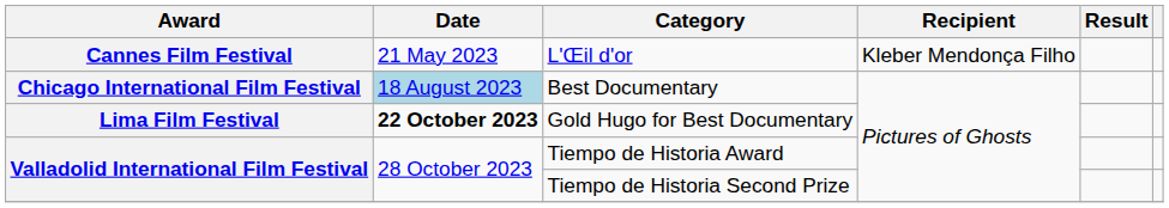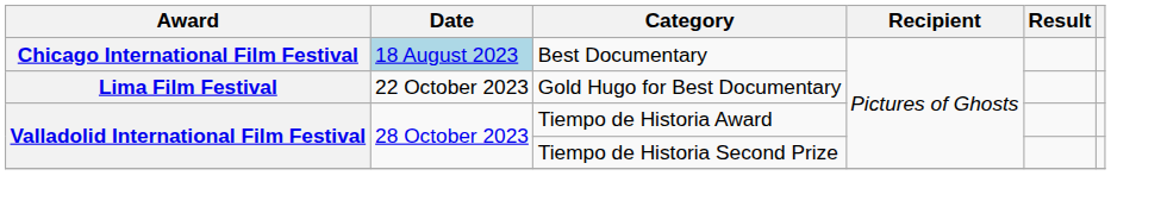 <table class="wikitable sortable plainrowheaders">
 <tr>
 <th>Award</th>
 <th>Date</th>
 <th>Category</th>
 <th>Recipient</th>
 <th>Result</th>
 <th></th>
-</tr>
-<tr>
-<th scope="row"><a href='#'>Cannes Film Festival</a></th>
-<td><a href='#'>21 May 2023</a></td>
-<td><a href='#'>L'Œil d'or</a></td>
-<td>Kleber Mendonça Filho</td>
-<td></td>
-<td></td>
 </tr>
 <tr>
 <th scope="row"><a href='#'>Chicago International Film Festival</a></th>
 <td style="background: lightblue;"><a href='#'>18 August 2023</a></td>
 <td>Best Documentary</td>
 <td rowspan="4"><em>Pictures of Ghosts</em></td>
 <td></td>
 <td></td>
 </tr>
 <tr>
 <th scope="row"><a href='#'>Lima Film Festival</a></th>
-<td><strong>22 October 2023</strong></td>
+<td>22 October 2023</td>
 <td>Gold Hugo for Best Documentary</td>
 <td></td>
 <td></td>
 </tr>
 <tr>
 <th scope="row" rowspan="2"><a href='#'>Valladolid International Film Festival</a></th>
 <td rowspan="2"><a href='#'>28 October 2023</a></td>
 <td>Tiempo de Historia Award</td>
 <td></td>
 <td align="center"></td>
 </tr>
 <tr>
 <td>Tiempo de Historia Second Prize</td>
 <td></td>
 <td align="center"></td>
 </tr>
 <tr>
 </tr>
 </table>
